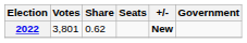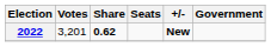 <table class="wikitable">
 <tr>
 <th>Election</th>
 <th>Votes</th>
 <th>Share</th>
 <th>Seats</th>
 <th>+/-</th>
 <th>Government</th>
 </tr>
 <tr>
 <th><a href='#'>2022</a></th>
-<td>3,801</td>
-<td>0.62</td>
+<td>3,201</td>
+<td><strong>0.62</strong></td>
 <td></td>
 <td><strong>New</strong></td>
 <td></td>
 </tr>
 <tr>
 </tr>
 </table>
